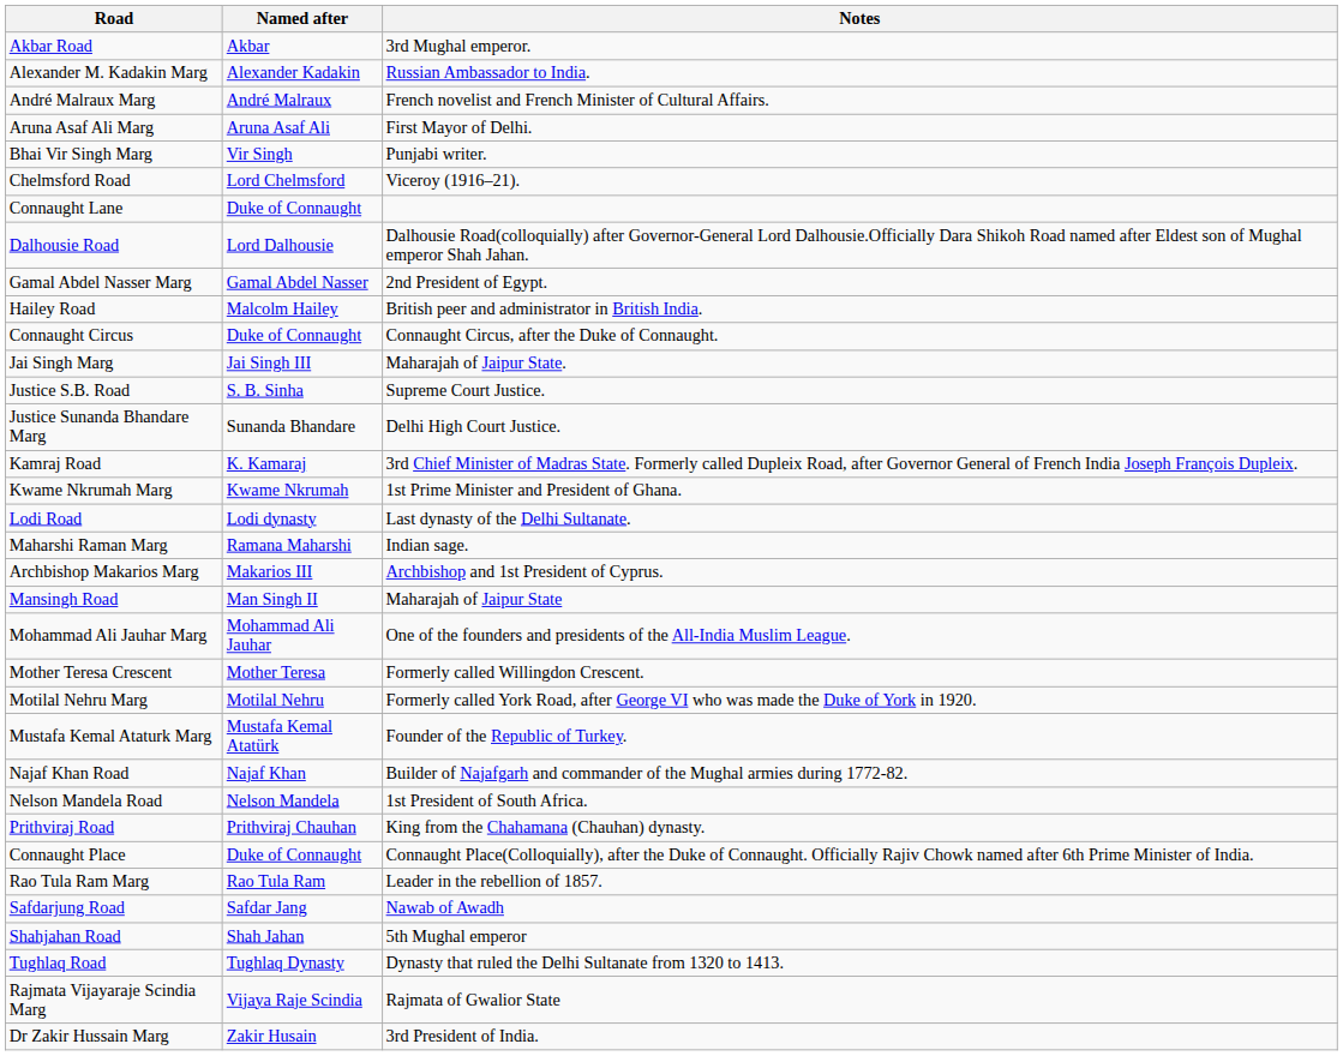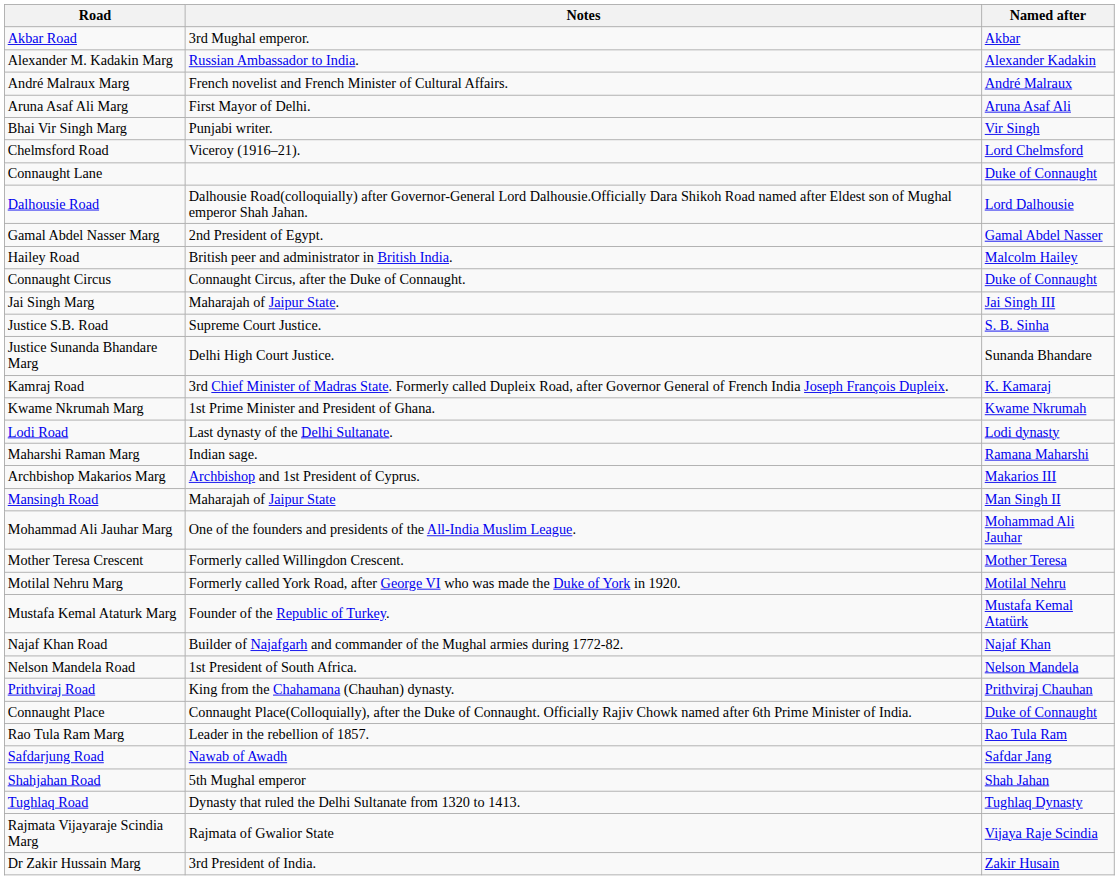 <table class="wikitable">
 <tr>
 <th>Road</th>
+<th>Notes</th>
 <th>Named after</th>
-<th>Notes</th>
 </tr>
 <tr>
 <td><a href='#'>Akbar Road</a></td>
+<td>3rd Mughal emperor.</td>
 <td><a href='#'>Akbar</a></td>
-<td>3rd Mughal emperor.</td>
 </tr>
 <tr>
 <td>Alexander M. Kadakin Marg</td>
+<td><a href='#'>Russian Ambassador to India</a>.</td>
 <td><a href='#'>Alexander Kadakin</a></td>
-<td><a href='#'>Russian Ambassador to India</a>.</td>
 </tr>
 <tr>
 <td>André Malraux Marg</td>
+<td>French novelist and French Minister of Cultural Affairs.</td>
 <td><a href='#'>André Malraux</a></td>
-<td>French novelist and French Minister of Cultural Affairs.</td>
 </tr>
 <tr>
 <td>Aruna Asaf Ali Marg</td>
+<td>First Mayor of Delhi.</td>
 <td><a href='#'>Aruna Asaf Ali</a></td>
-<td>First Mayor of Delhi.</td>
 </tr>
 <tr>
 <td>Bhai Vir Singh Marg</td>
+<td>Punjabi writer.</td>
 <td><a href='#'>Vir Singh</a></td>
-<td>Punjabi writer.</td>
 </tr>
 <tr>
 <td>Chelmsford Road</td>
+<td>Viceroy (1916–21).</td>
 <td><a href='#'>Lord Chelmsford</a></td>
-<td>Viceroy (1916–21).</td>
 </tr>
 <tr>
 <td>Connaught Lane</td>
+<td></td>
 <td><a href='#'>Duke of Connaught</a></td>
-<td></td>
 </tr>
 <tr>
 <td><a href='#'>Dalhousie Road</a></td>
+<td>Dalhousie Road(colloquially) after Governor-General Lord Dalhousie.Officially Dara Shikoh Road named after Eldest son of Mughal emperor Shah Jahan.</td>
 <td><a href='#'>Lord Dalhousie</a></td>
-<td>Dalhousie Road(colloquially) after Governor-General Lord Dalhousie.Officially Dara Shikoh Road named after Eldest son of Mughal emperor Shah Jahan.</td>
 </tr>
 <tr>
 <td>Gamal Abdel Nasser Marg</td>
+<td>2nd President of Egypt.</td>
 <td><a href='#'>Gamal Abdel Nasser</a></td>
-<td>2nd President of Egypt.</td>
 </tr>
 <tr>
 <td>Hailey Road</td>
+<td>British peer and administrator in <a href='#'>British India</a>.</td>
 <td><a href='#'>Malcolm Hailey</a></td>
-<td>British peer and administrator in <a href='#'>British India</a>.</td>
 </tr>
 <tr>
 <td>Connaught Circus</td>
+<td>Connaught Circus, after the Duke of Connaught.</td>
 <td><a href='#'>Duke of Connaught</a></td>
-<td>Connaught Circus, after the Duke of Connaught.</td>
 </tr>
 <tr>
 <td>Jai Singh Marg</td>
+<td>Maharajah of <a href='#'>Jaipur State</a>.</td>
 <td><a href='#'>Jai Singh III</a></td>
-<td>Maharajah of <a href='#'>Jaipur State</a>.</td>
 </tr>
 <tr>
 <td>Justice S.B. Road</td>
+<td>Supreme Court Justice.</td>
 <td><a href='#'>S. B. Sinha</a></td>
-<td>Supreme Court Justice.</td>
 </tr>
 <tr>
 <td>Justice Sunanda Bhandare Marg</td>
+<td>Delhi High Court Justice.</td>
 <td>Sunanda Bhandare</td>
-<td>Delhi High Court Justice.</td>
 </tr>
 <tr>
 <td>Kamraj Road</td>
+<td>3rd <a href='#'>Chief Minister of Madras State</a>. Formerly called Dupleix Road, after Governor General of French India <a href='#'>Joseph François Dupleix</a>.</td>
 <td><a href='#'>K. Kamaraj</a></td>
-<td>3rd <a href='#'>Chief Minister of Madras State</a>. Formerly called Dupleix Road, after Governor General of French India <a href='#'>Joseph François Dupleix</a>.</td>
 </tr>
 <tr>
 <td>Kwame Nkrumah Marg</td>
+<td>1st Prime Minister and President of Ghana.</td>
 <td><a href='#'>Kwame Nkrumah</a></td>
-<td>1st Prime Minister and President of Ghana.</td>
 </tr>
 <tr>
 <td><a href='#'>Lodi Road</a></td>
+<td>Last dynasty of the <a href='#'>Delhi Sultanate</a>.</td>
 <td><a href='#'>Lodi dynasty</a></td>
-<td>Last dynasty of the <a href='#'>Delhi Sultanate</a>.</td>
 </tr>
 <tr>
 <td>Maharshi Raman Marg</td>
+<td>Indian sage.</td>
 <td><a href='#'>Ramana Maharshi</a></td>
-<td>Indian sage.</td>
 </tr>
 <tr>
 <td>Archbishop Makarios Marg</td>
+<td><a href='#'>Archbishop</a> and 1st President of Cyprus.</td>
 <td><a href='#'>Makarios III</a></td>
-<td><a href='#'>Archbishop</a> and 1st President of Cyprus.</td>
 </tr>
 <tr>
 <td><a href='#'>Mansingh Road</a></td>
+<td>Maharajah of <a href='#'>Jaipur State</a></td>
 <td><a href='#'>Man Singh II</a></td>
-<td>Maharajah of <a href='#'>Jaipur State</a></td>
 </tr>
 <tr>
 <td>Mohammad Ali Jauhar Marg</td>
+<td>One of the founders and presidents of the <a href='#'>All-India Muslim League</a>.</td>
 <td><a href='#'>Mohammad Ali Jauhar</a></td>
-<td>One of the founders and presidents of the <a href='#'>All-India Muslim League</a>.</td>
 </tr>
 <tr>
 <td>Mother Teresa Crescent</td>
+<td>Formerly called Willingdon Crescent.</td>
 <td><a href='#'>Mother Teresa</a></td>
-<td>Formerly called Willingdon Crescent.</td>
 </tr>
 <tr>
 <td>Motilal Nehru Marg</td>
+<td>Formerly called York Road, after <a href='#'>George VI</a> who was made the <a href='#'>Duke of York</a> in 1920.</td>
 <td><a href='#'>Motilal Nehru</a></td>
-<td>Formerly called York Road, after <a href='#'>George VI</a> who was made the <a href='#'>Duke of York</a> in 1920.</td>
 </tr>
 <tr>
 <td>Mustafa Kemal Ataturk Marg</td>
+<td>Founder of the <a href='#'>Republic of Turkey</a>.</td>
 <td><a href='#'>Mustafa Kemal Atatürk</a></td>
-<td>Founder of the <a href='#'>Republic of Turkey</a>.</td>
 </tr>
 <tr>
 <td>Najaf Khan Road</td>
+<td>Builder of <a href='#'>Najafgarh</a> and commander of the Mughal armies during 1772-82.</td>
 <td><a href='#'>Najaf Khan</a></td>
-<td>Builder of <a href='#'>Najafgarh</a> and commander of the Mughal armies during 1772-82.</td>
 </tr>
 <tr>
 <td>Nelson Mandela Road</td>
+<td>1st President of South Africa.</td>
 <td><a href='#'>Nelson Mandela</a></td>
-<td>1st President of South Africa.</td>
 </tr>
 <tr>
 <td><a href='#'>Prithviraj Road</a></td>
+<td>King from the <a href='#'>Chahamana</a> (Chauhan) dynasty.</td>
 <td><a href='#'>Prithviraj Chauhan</a></td>
-<td>King from the <a href='#'>Chahamana</a> (Chauhan) dynasty.</td>
 </tr>
 <tr>
 <td>Connaught Place</td>
+<td>Connaught Place(Colloquially), after the Duke of Connaught. Officially Rajiv Chowk named after 6th Prime Minister of India.</td>
 <td><a href='#'>Duke of Connaught</a></td>
-<td>Connaught Place(Colloquially), after the Duke of Connaught. Officially Rajiv Chowk named after 6th Prime Minister of India.</td>
 </tr>
 <tr>
 <td>Rao Tula Ram Marg</td>
+<td>Leader in the rebellion of 1857.</td>
 <td><a href='#'>Rao Tula Ram</a></td>
-<td>Leader in the rebellion of 1857.</td>
 </tr>
 <tr>
 <td><a href='#'>Safdarjung Road</a></td>
+<td><a href='#'>Nawab of Awadh</a></td>
 <td><a href='#'>Safdar Jang</a></td>
-<td><a href='#'>Nawab of Awadh</a></td>
 </tr>
 <tr>
 <td><a href='#'>Shahjahan Road</a></td>
+<td>5th Mughal emperor</td>
 <td><a href='#'>Shah Jahan</a></td>
-<td>5th Mughal emperor</td>
 </tr>
 <tr>
 <td><a href='#'>Tughlaq Road</a></td>
+<td>Dynasty that ruled the Delhi Sultanate from 1320 to 1413.</td>
 <td><a href='#'>Tughlaq Dynasty</a></td>
-<td>Dynasty that ruled the Delhi Sultanate from 1320 to 1413.</td>
 </tr>
 <tr>
 <td>Rajmata Vijayaraje Scindia Marg</td>
+<td>Rajmata of Gwalior State</td>
 <td><a href='#'>Vijaya Raje Scindia</a></td>
-<td>Rajmata of Gwalior State</td>
 </tr>
 <tr>
 <td>Dr Zakir Hussain Marg</td>
+<td>3rd President of India.</td>
 <td><a href='#'>Zakir Husain</a></td>
-<td>3rd President of India.</td>
 </tr>
 </table>
